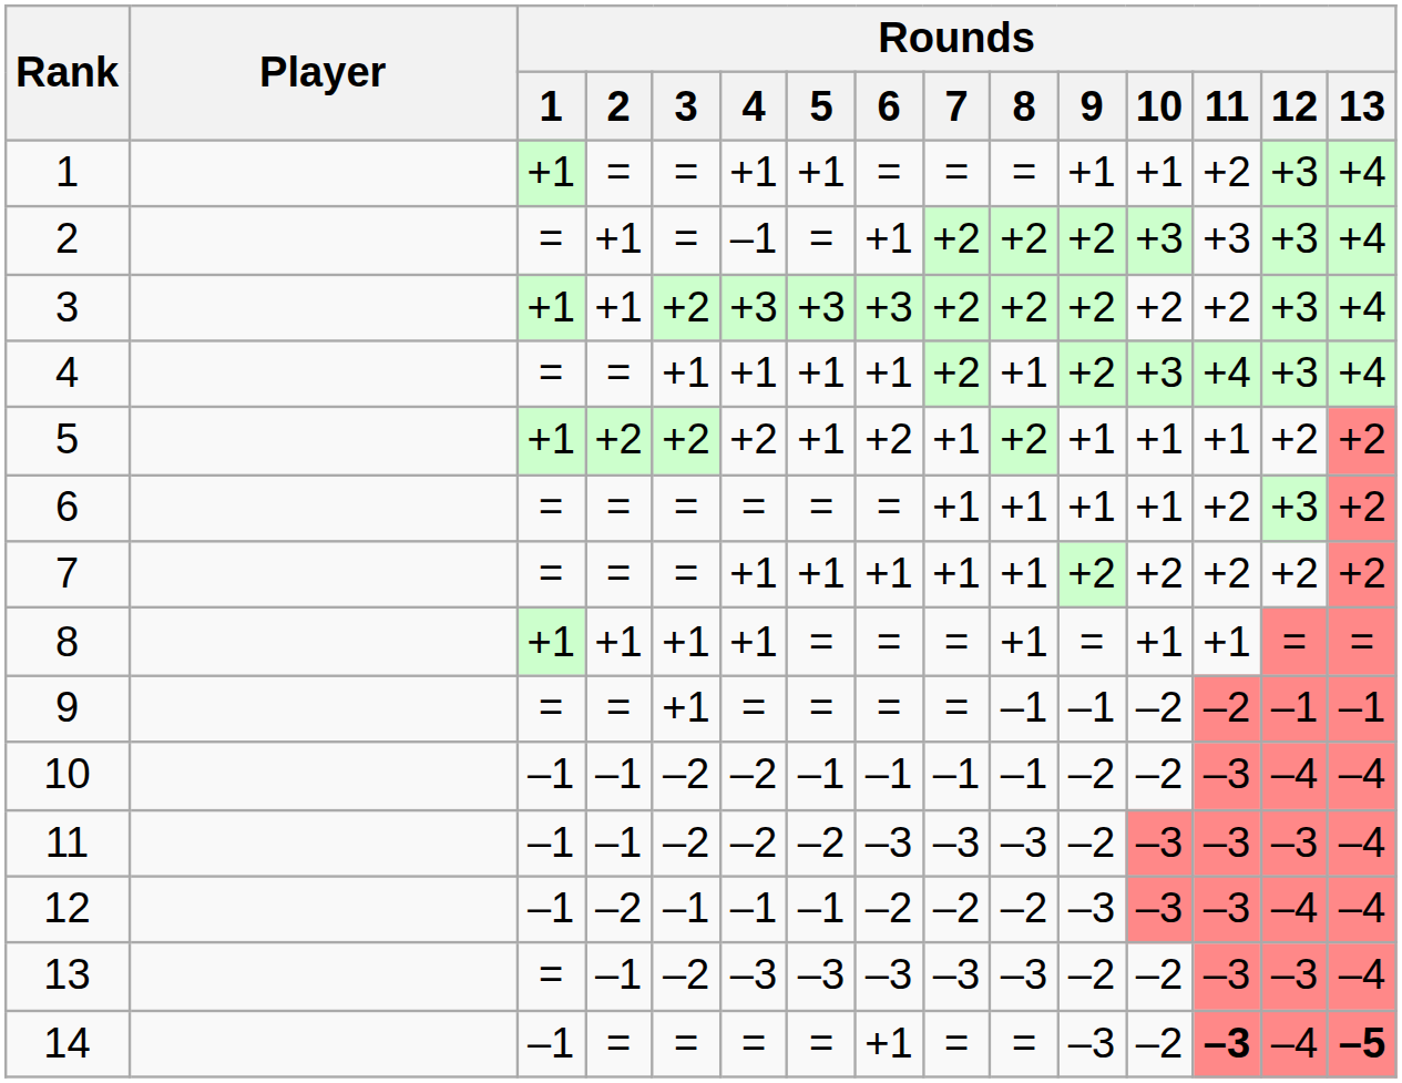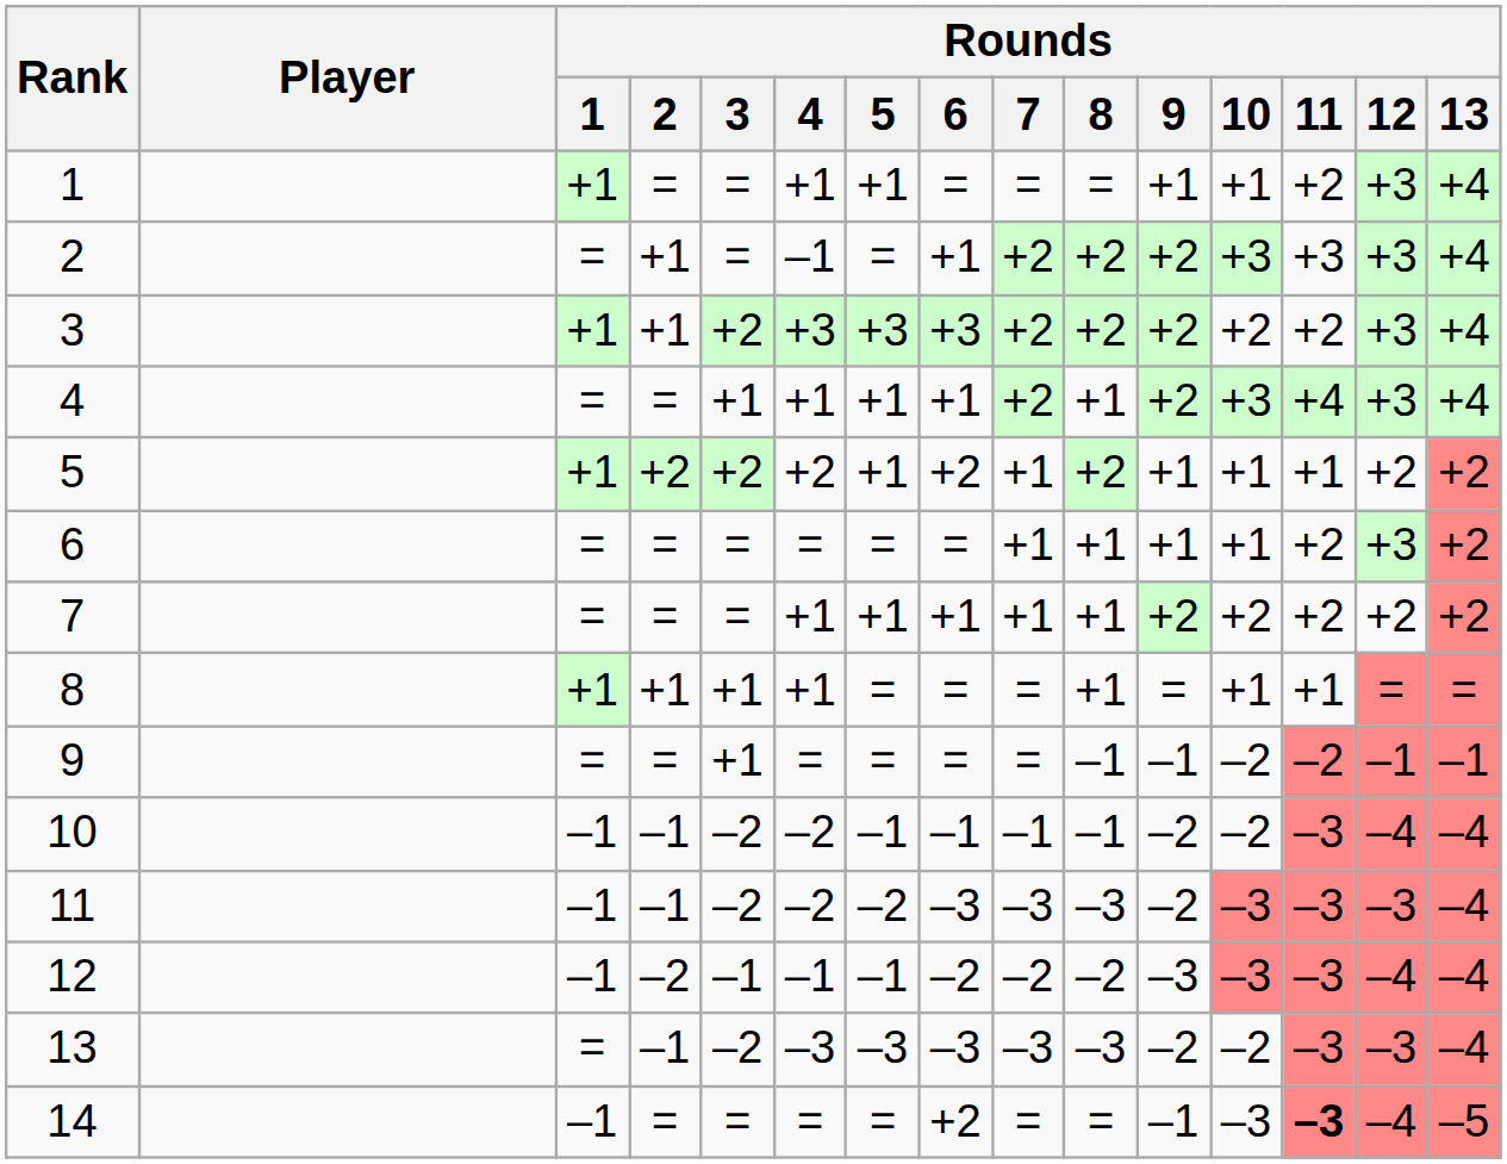 <table class="wikitable" style="font-size:100%; text-align:center; white-space: nowrap;">
 <tr>
 <th rowspan="2">Rank</th>
 <th rowspan="2" style="width:140px;">Player</th>
 <th colspan="13">Rounds</th>
 </tr>
 <tr>
 <th>1</th>
 <th>2</th>
 <th>3</th>
 <th>4</th>
 <th>5</th>
 <th>6</th>
 <th>7</th>
 <th>8</th>
 <th>9</th>
 <th>10</th>
 <th>11</th>
 <th>12</th>
 <th>13</th>
 </tr>
 <tr>
 <td>1</td>
 <td align="left"></td>
 <td bgcolor="#ccffcc">+1</td>
 <td>=</td>
 <td>=</td>
 <td>+1</td>
 <td>+1</td>
 <td>=</td>
 <td>=</td>
 <td>=</td>
 <td>+1</td>
 <td>+1</td>
 <td>+2</td>
 <td bgcolor="#ccffcc">+3</td>
 <td bgcolor="#ccffcc">+4</td>
 </tr>
 <tr>
 <td>2</td>
 <td align="left"></td>
 <td>=</td>
 <td>+1</td>
 <td>=</td>
 <td>–1</td>
 <td>=</td>
 <td>+1</td>
 <td bgcolor="#ccffcc">+2</td>
 <td bgcolor="#ccffcc">+2</td>
 <td bgcolor="#ccffcc">+2</td>
 <td bgcolor="#ccffcc">+3</td>
 <td>+3</td>
 <td bgcolor="#ccffcc">+3</td>
 <td bgcolor="#ccffcc">+4</td>
 </tr>
 <tr>
 <td>3</td>
 <td align="left"></td>
 <td bgcolor="#ccffcc">+1</td>
 <td>+1</td>
 <td bgcolor="#ccffcc">+2</td>
 <td bgcolor="#ccffcc">+3</td>
 <td bgcolor="#ccffcc">+3</td>
 <td bgcolor="#ccffcc">+3</td>
 <td bgcolor="#ccffcc">+2</td>
 <td bgcolor="#ccffcc">+2</td>
 <td bgcolor="#ccffcc">+2</td>
 <td>+2</td>
 <td>+2</td>
 <td bgcolor="#ccffcc">+3</td>
 <td bgcolor="#ccffcc">+4</td>
 </tr>
 <tr>
 <td>4</td>
 <td align="left"></td>
 <td>=</td>
 <td>=</td>
 <td>+1</td>
 <td>+1</td>
 <td>+1</td>
 <td>+1</td>
 <td bgcolor="#ccffcc">+2</td>
 <td>+1</td>
 <td bgcolor="#ccffcc">+2</td>
 <td bgcolor="#ccffcc">+3</td>
 <td bgcolor="#ccffcc">+4</td>
 <td bgcolor="#ccffcc">+3</td>
 <td bgcolor="#ccffcc">+4</td>
 </tr>
 <tr>
 <td>5</td>
 <td align="left"></td>
 <td bgcolor="#ccffcc">+1</td>
 <td bgcolor="#ccffcc">+2</td>
 <td bgcolor="#ccffcc">+2</td>
 <td>+2</td>
 <td>+1</td>
 <td>+2</td>
 <td>+1</td>
 <td bgcolor="#ccffcc">+2</td>
 <td>+1</td>
 <td>+1</td>
 <td>+1</td>
 <td>+2</td>
 <td bgcolor="#ff8888">+2</td>
 </tr>
 <tr>
 <td>6</td>
 <td align="left"></td>
 <td>=</td>
 <td>=</td>
 <td>=</td>
 <td>=</td>
 <td>=</td>
 <td>=</td>
 <td>+1</td>
 <td>+1</td>
 <td>+1</td>
 <td>+1</td>
 <td>+2</td>
 <td bgcolor="#ccffcc">+3</td>
 <td bgcolor="#ff8888">+2</td>
 </tr>
 <tr>
 <td>7</td>
 <td align="left"></td>
 <td>=</td>
 <td>=</td>
 <td>=</td>
 <td>+1</td>
 <td>+1</td>
 <td>+1</td>
 <td>+1</td>
 <td>+1</td>
 <td bgcolor="#ccffcc">+2</td>
 <td>+2</td>
 <td>+2</td>
 <td>+2</td>
 <td bgcolor="#ff8888">+2</td>
 </tr>
 <tr>
 <td>8</td>
 <td align="left"></td>
 <td bgcolor="#ccffcc">+1</td>
 <td>+1</td>
 <td>+1</td>
 <td>+1</td>
 <td>=</td>
 <td>=</td>
 <td>=</td>
 <td>+1</td>
 <td>=</td>
 <td>+1</td>
 <td>+1</td>
 <td bgcolor="#ff8888">=</td>
 <td bgcolor="#ff8888">=</td>
 </tr>
 <tr>
 <td>9</td>
 <td align="left"></td>
 <td>=</td>
 <td>=</td>
 <td>+1</td>
 <td>=</td>
 <td>=</td>
 <td>=</td>
 <td>=</td>
 <td>–1</td>
 <td>–1</td>
 <td>–2</td>
 <td bgcolor="#ff8888">–2</td>
 <td bgcolor="#ff8888">–1</td>
 <td bgcolor="#ff8888">–1</td>
 </tr>
 <tr>
 <td>10</td>
 <td align="left"></td>
 <td>–1</td>
 <td>–1</td>
 <td>–2</td>
 <td>–2</td>
 <td>–1</td>
 <td>–1</td>
 <td>–1</td>
 <td>–1</td>
 <td>–2</td>
 <td>–2</td>
 <td bgcolor="#ff8888">–3</td>
 <td bgcolor="#ff8888">–4</td>
 <td bgcolor="#ff8888">–4</td>
 </tr>
 <tr>
 <td>11</td>
 <td align="left"></td>
 <td>–1</td>
 <td>–1</td>
 <td>–2</td>
 <td>–2</td>
 <td>–2</td>
 <td>–3</td>
 <td>–3</td>
 <td>–3</td>
 <td>–2</td>
 <td bgcolor="#ff8888">–3</td>
 <td bgcolor="#ff8888">–3</td>
 <td bgcolor="#ff8888">–3</td>
 <td bgcolor="#ff8888">–4</td>
 </tr>
 <tr>
 <td>12</td>
 <td align="left"></td>
 <td>–1</td>
 <td>–2</td>
 <td>–1</td>
 <td>–1</td>
 <td>–1</td>
 <td>–2</td>
 <td>–2</td>
 <td>–2</td>
 <td>–3</td>
 <td bgcolor="#ff8888">–3</td>
 <td bgcolor="#ff8888">–3</td>
 <td bgcolor="#ff8888">–4</td>
 <td bgcolor="#ff8888">–4</td>
 </tr>
 <tr>
 <td>13</td>
 <td align="left"></td>
 <td>=</td>
 <td>–1</td>
 <td>–2</td>
 <td>–3</td>
 <td>–3</td>
 <td>–3</td>
 <td>–3</td>
 <td>–3</td>
 <td>–2</td>
 <td>–2</td>
 <td bgcolor="#ff8888">–3</td>
 <td bgcolor="#ff8888">–3</td>
 <td bgcolor="#ff8888">–4</td>
 </tr>
 <tr>
 <td>14</td>
 <td align="left"></td>
 <td>–1</td>
 <td>=</td>
 <td>=</td>
 <td>=</td>
 <td>=</td>
-<td>+1</td>
+<td>+2</td>
 <td>=</td>
 <td>=</td>
+<td>–1</td>
 <td>–3</td>
-<td>–2</td>
 <td bgcolor="#ff8888"><strong>–3</strong></td>
 <td bgcolor="#ff8888">–4</td>
-<td bgcolor="#ff8888"><strong>–5</strong></td>
+<td bgcolor="#ff8888">–5</td>
 </tr>
 </table>
